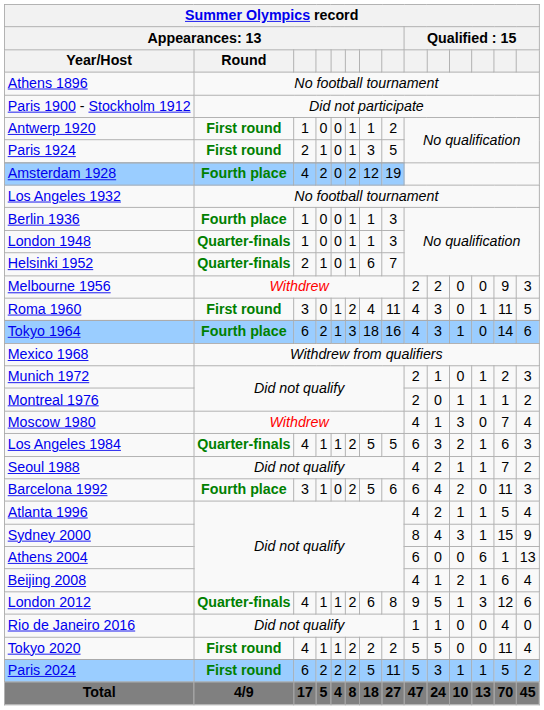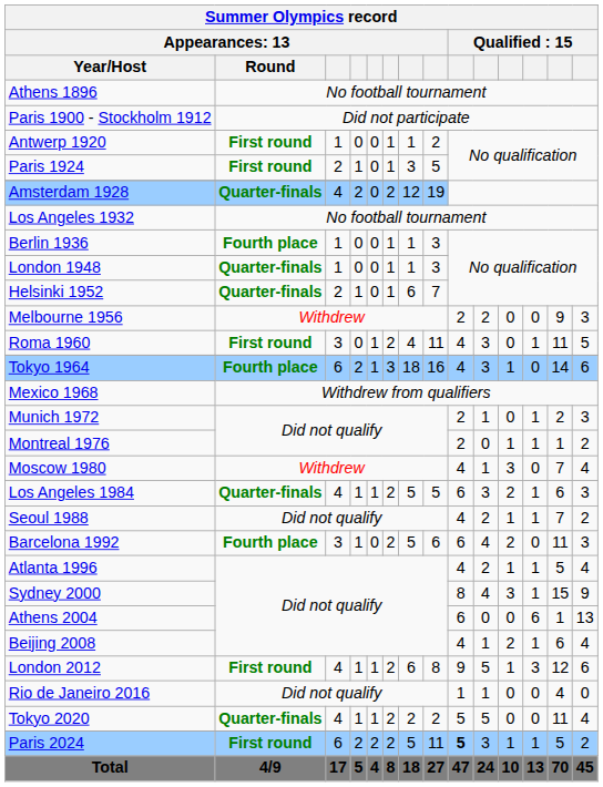 <table class="wikitable" style="text-align: Center;">
 <tr>
 <th colspan=14><a href='#'>Summer Olympics</a> record</th>
 </tr>
 <tr>
 <th colspan=8>Appearances: 13</th>
 <th colspan=6>Qualified : 15</th>
 </tr>
 <tr>
 <th>Year/Host</th>
 <th>Round</th>
 <th></th>
 <th></th>
 <th></th>
 <th></th>
 <th></th>
 <th></th>
 <th></th>
 <th></th>
 <th></th>
 <th></th>
 <th></th>
 <th></th>
 </tr>
 <tr>
 <td style="text-align: left"> <a href='#'>Athens 1896</a></td>
 <td colspan=13><em>No football tournament</em></td>
 </tr>
 <tr>
 <td style="text-align: left"> <a href='#'>Paris 1900</a> -  <a href='#'>Stockholm 1912</a></td>
 <td colspan="13"><em>Did not participate</em></td>
 </tr>
 <tr>
 <td style="text-align: left"> <a href='#'>Antwerp 1920</a></td>
 <td style="color: green"><strong>First round</strong></td>
 <td>1</td>
 <td>0</td>
 <td>0</td>
 <td>1</td>
 <td>1</td>
 <td>2</td>
 <td rowspan=3 colspan=6><em>No qualification</em></td>
 </tr>
 <tr>
 <td style="text-align: left"> <a href='#'>Paris 1924</a></td>
 <td style="color: green"><strong>First round</strong></td>
 <td>2</td>
 <td>1</td>
 <td>0</td>
 <td>1</td>
 <td>3</td>
 <td>5</td>
 </tr>
 <tr>
 </tr>
 <tr style="background:#9acdff;">
 <td style="text-align: left"> <a href='#'>Amsterdam 1928</a></td>
-<td style="color: green"><strong>Fourth place</strong></td>
+<td style="color: green"><strong>Quarter-finals</strong></td>
 <td>4</td>
 <td>2</td>
 <td>0</td>
 <td>2</td>
 <td>12</td>
 <td>19</td>
 </tr>
 <tr>
 <td style="text-align: left"> <a href='#'>Los Angeles 1932</a></td>
 <td colspan=13><em>No football tournament</em></td>
 </tr>
 <tr>
 <td style="text-align: left"> <a href='#'>Berlin 1936</a></td>
 <td style="color: green"><strong>Fourth place</strong></td>
 <td>1</td>
 <td>0</td>
 <td>0</td>
 <td>1</td>
 <td>1</td>
 <td>3</td>
 <td rowspan=3 colspan=6><em>No qualification</em></td>
 </tr>
 <tr>
 <td style="text-align: left"> <a href='#'>London 1948</a></td>
 <td style="color: green"><strong>Quarter-finals</strong></td>
 <td>1</td>
 <td>0</td>
 <td>0</td>
 <td>1</td>
 <td>1</td>
 <td>3</td>
 </tr>
 <tr>
 <td style="text-align: left"> <a href='#'>Helsinki 1952</a></td>
 <td style="color: green"><strong>Quarter-finals</strong></td>
 <td>2</td>
 <td>1</td>
 <td>0</td>
 <td>1</td>
 <td>6</td>
 <td>7</td>
 </tr>
 <tr>
 <td style="text-align: left"> <a href='#'>Melbourne 1956</a></td>
 <td colspan=7 style="color: red"><em>Withdrew</em></td>
 <td>2</td>
 <td>2</td>
 <td>0</td>
 <td>0</td>
 <td>9</td>
 <td>3</td>
 </tr>
 <tr>
 <td style="text-align: left"> <a href='#'>Roma 1960</a></td>
 <td style="color: green"><strong>First round</strong></td>
 <td>3</td>
 <td>0</td>
 <td>1</td>
 <td>2</td>
 <td>4</td>
 <td>11</td>
 <td>4</td>
 <td>3</td>
 <td>0</td>
 <td>1</td>
 <td>11</td>
 <td>5</td>
 </tr>
 <tr>
 </tr>
 <tr style="background:#9acdff;">
 <td style="text-align: left"> <a href='#'>Tokyo 1964</a></td>
 <td style="color: green"><strong>Fourth place</strong></td>
 <td>6</td>
 <td>2</td>
 <td>1</td>
 <td>3</td>
 <td>18</td>
 <td>16</td>
 <td>4</td>
 <td>3</td>
 <td>1</td>
 <td>0</td>
 <td>14</td>
 <td>6</td>
 </tr>
 <tr>
 <td style="text-align: left"> <a href='#'>Mexico 1968</a></td>
 <td colspan=13><em>Withdrew from qualifiers</em></td>
 </tr>
 <tr>
 <td style="text-align: left"> <a href='#'>Munich 1972</a></td>
 <td rowspan=2 colspan=7><em>Did not qualify</em></td>
 <td>2</td>
 <td>1</td>
 <td>0</td>
 <td>1</td>
 <td>2</td>
 <td>3</td>
 </tr>
 <tr>
 <td style="text-align: left"> <a href='#'>Montreal 1976</a></td>
 <td>2</td>
 <td>0</td>
 <td>1</td>
 <td>1</td>
 <td>1</td>
 <td>2</td>
 </tr>
 <tr>
 <td style="text-align: left"> <a href='#'>Moscow 1980</a></td>
 <td colspan=7 style="color: red"><em>Withdrew</em></td>
 <td>4</td>
 <td>1</td>
 <td>3</td>
 <td>0</td>
 <td>7</td>
 <td>4</td>
 </tr>
 <tr>
 <td style="text-align: left"> <a href='#'>Los Angeles 1984</a></td>
 <td style="color: green"><strong>Quarter-finals</strong></td>
 <td>4</td>
 <td>1</td>
 <td>1</td>
 <td>2</td>
 <td>5</td>
 <td>5</td>
 <td>6</td>
 <td>3</td>
 <td>2</td>
 <td>1</td>
 <td>6</td>
 <td>3</td>
 </tr>
 <tr>
 <td style="text-align: left"> <a href='#'>Seoul 1988</a></td>
 <td rowspan=1 colspan=7><em>Did not qualify</em></td>
 <td>4</td>
 <td>2</td>
 <td>1</td>
 <td>1</td>
 <td>7</td>
 <td>2</td>
 </tr>
 <tr>
 <td style="text-align: left"> <a href='#'>Barcelona 1992</a></td>
 <td style="color: green"><strong>Fourth place</strong></td>
 <td>3</td>
 <td>1</td>
 <td>0</td>
 <td>2</td>
 <td>5</td>
 <td>6</td>
 <td>6</td>
 <td>4</td>
 <td>2</td>
 <td>0</td>
 <td>11</td>
 <td>3</td>
 </tr>
 <tr>
 <td style="text-align: left"> <a href='#'>Atlanta 1996</a></td>
 <td rowspan=4 colspan=7><em>Did not qualify</em></td>
 <td>4</td>
 <td>2</td>
 <td>1</td>
 <td>1</td>
 <td>5</td>
 <td>4</td>
 </tr>
 <tr>
 <td style="text-align: left"> <a href='#'>Sydney 2000</a></td>
 <td>8</td>
 <td>4</td>
 <td>3</td>
 <td>1</td>
 <td>15</td>
 <td>9</td>
 </tr>
 <tr>
 <td style="text-align: left"> <a href='#'>Athens 2004</a></td>
 <td>6</td>
 <td>0</td>
 <td>0</td>
 <td>6</td>
 <td>1</td>
 <td>13</td>
 </tr>
 <tr>
 <td style="text-align: left"> <a href='#'>Beijing 2008</a></td>
 <td>4</td>
 <td>1</td>
 <td>2</td>
 <td>1</td>
 <td>6</td>
 <td>4</td>
 </tr>
 <tr>
 <td style="text-align: left"> <a href='#'>London 2012</a></td>
-<td style="color: green"><strong>Quarter-finals</strong></td>
+<td style="color: green"><strong>First round</strong></td>
 <td>4</td>
 <td>1</td>
 <td>1</td>
 <td>2</td>
 <td>6</td>
 <td>8</td>
 <td>9</td>
 <td>5</td>
 <td>1</td>
 <td>3</td>
 <td>12</td>
 <td>6</td>
 </tr>
 <tr>
 <td style="text-align: left"> <a href='#'>Rio de Janeiro 2016</a></td>
 <td colspan=7><em>Did not qualify</em></td>
 <td>1</td>
 <td>1</td>
 <td>0</td>
 <td>0</td>
 <td>4</td>
 <td>0</td>
 </tr>
 <tr>
 <td style="text-align: left"> <a href='#'>Tokyo 2020</a></td>
-<td style="color: green"><strong>First round</strong></td>
+<td style="color: green"><strong>Quarter-finals</strong></td>
 <td>4</td>
 <td>1</td>
 <td>1</td>
 <td>2</td>
 <td>2</td>
 <td>2</td>
 <td>5</td>
 <td>5</td>
 <td>0</td>
 <td>0</td>
 <td>11</td>
 <td>4</td>
 </tr>
 <tr>
 </tr>
 <tr style="background:#9acdff;">
 <td style="text-align: left"> <a href='#'>Paris 2024</a></td>
 <td style="color: green"><strong>First round</strong></td>
 <td>6</td>
 <td>2</td>
 <td>2</td>
 <td>2</td>
 <td>5</td>
 <td>11</td>
-<td>5</td>
+<td><strong>5</strong></td>
 <td>3</td>
 <td>1</td>
 <td>1</td>
 <td>5</td>
 <td>2</td>
 </tr>
 <tr bgcolor=grey>
 <td><strong>Total</strong></td>
 <td><strong>4/9</strong></td>
 <td><strong>17</strong></td>
 <td><strong>5</strong></td>
 <td><strong>4</strong></td>
 <td><strong>8</strong></td>
 <td><strong>18</strong></td>
 <td><strong>27</strong></td>
 <td><strong>47</strong></td>
 <td><strong>24</strong></td>
 <td><strong>10</strong></td>
 <td><strong>13</strong></td>
 <td><strong>70</strong></td>
 <td><strong>45</strong></td>
 </tr>
 </table>
